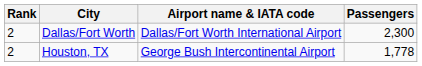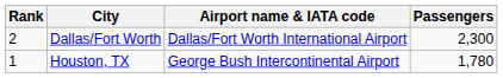 <table class="wikitable">
 <tr>
 <th>Rank</th>
 <th>City</th>
 <th>Airport name & IATA code</th>
 <th>Passengers</th>
 </tr>
 <tr>
 <td>2</td>
 <td><a href='#'>Dallas/Fort Worth</a></td>
 <td><a href='#'>Dallas/Fort Worth International Airport</a></td>
 <td align="right">2,300</td>
 </tr>
 <tr>
-<td>2</td>
+<td>1</td>
 <td><a href='#'>Houston, TX</a></td>
 <td><a href='#'>George Bush Intercontinental Airport</a></td>
-<td align="right">1,778</td>
+<td align="right">1,780</td>
 </tr>
 </table>
